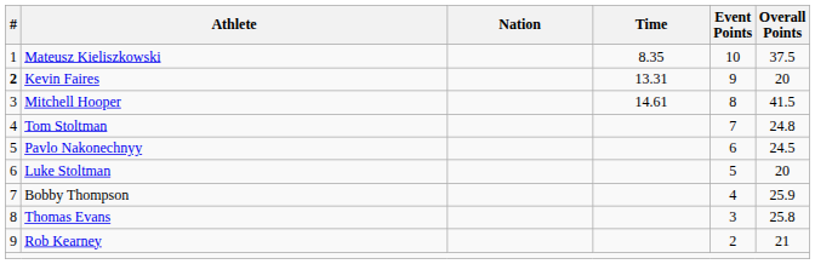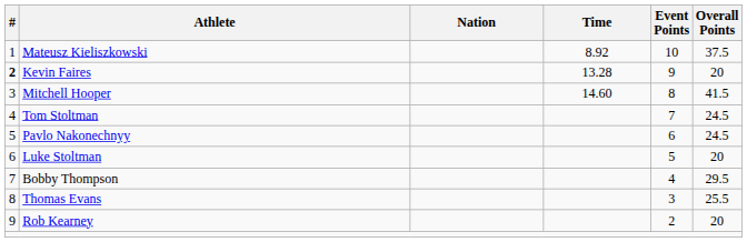 <table class="wikitable sortable" style="text-align:center;width: 70%;">
 <tr>
 <th scope="col" style="width: 10px;">#</th>
 <th scope="col">Athlete</th>
 <th scope="col">Nation</th>
 <th scope="col">Time</th>
 <th scope="col" style="width: 10px;">Event Points</th>
 <th scope="col" style="width: 10px;">Overall Points</th>
 </tr>
 <tr>
 <td>1</td>
 <td align=left><a href='#'>Mateusz Kieliszkowski</a></td>
 <td align=left></td>
-<td>8.35</td>
+<td>8.92</td>
 <td>10</td>
 <td>37.5</td>
 </tr>
 <tr>
 <td><strong>2</strong></td>
 <td align=left><a href='#'>Kevin Faires</a></td>
 <td align=left></td>
-<td>13.31</td>
+<td>13.28</td>
 <td>9</td>
 <td>20</td>
 </tr>
 <tr>
 <td>3</td>
 <td align=left><a href='#'>Mitchell Hooper</a></td>
 <td align=left></td>
-<td>14.61</td>
+<td>14.60</td>
 <td>8</td>
 <td>41.5</td>
 </tr>
 <tr>
 <td>4</td>
 <td align=left><a href='#'>Tom Stoltman</a></td>
 <td align=left></td>
 <td></td>
 <td>7</td>
-<td>24.8</td>
+<td>24.5</td>
 </tr>
 <tr>
 <td>5</td>
 <td align=left><a href='#'>Pavlo Nakonechnyy</a></td>
 <td align=left></td>
 <td></td>
 <td>6</td>
 <td>24.5</td>
 </tr>
 <tr>
 <td>6</td>
 <td align=left><a href='#'>Luke Stoltman</a></td>
 <td align=left></td>
 <td></td>
 <td>5</td>
 <td>20</td>
 </tr>
 <tr>
 <td>7</td>
 <td align=left>Bobby Thompson</td>
 <td align=left></td>
 <td></td>
 <td>4</td>
-<td>25.9</td>
+<td>29.5</td>
 </tr>
 <tr>
 <td>8</td>
 <td align=left><a href='#'>Thomas Evans</a></td>
 <td align=left></td>
 <td></td>
 <td>3</td>
-<td>25.8</td>
+<td>25.5</td>
 </tr>
 <tr>
 <td>9</td>
 <td align=left><a href='#'>Rob Kearney</a></td>
 <td align=left></td>
 <td></td>
 <td>2</td>
-<td>21</td>
+<td>20</td>
 </tr>
 <tr class="sortbottom">
 <td colspan="6"></td>
 </tr>
 </table>
